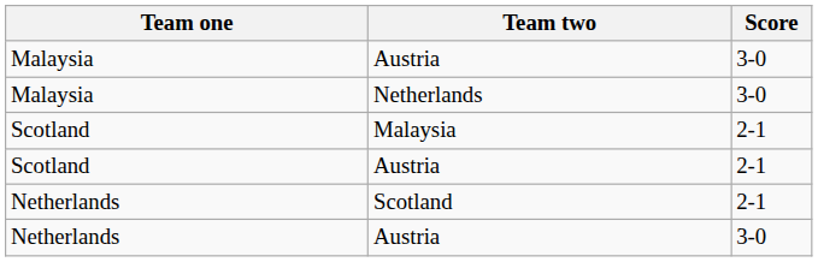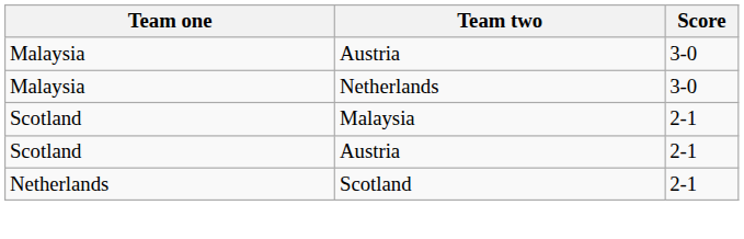 <table class="wikitable">
 <tr>
 <th width=250>Team one</th>
 <th width=250>Team two</th>
 <th width=50>Score</th>
 </tr>
 <tr>
 <td> Malaysia</td>
 <td> Austria</td>
 <td>3-0</td>
 </tr>
 <tr>
 <td> Malaysia</td>
 <td> Netherlands</td>
 <td>3-0</td>
 </tr>
 <tr>
 <td> Scotland</td>
 <td> Malaysia</td>
 <td>2-1</td>
 </tr>
 <tr>
 <td> Scotland</td>
 <td> Austria</td>
 <td>2-1</td>
 </tr>
 <tr>
 <td> Netherlands</td>
 <td> Scotland</td>
 <td>2-1</td>
 </tr>
-<tr>
-<td> Netherlands</td>
-<td> Austria</td>
-<td>3-0</td>
-</tr>
 </table>
